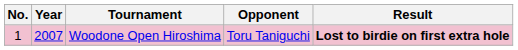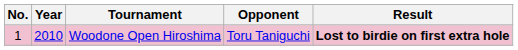 <table class="wikitable" style="font-size:95%;">
 <tr>
 <th>No.</th>
 <th>Year</th>
 <th>Tournament</th>
 <th>Opponent</th>
 <th>Result</th>
 </tr>
 <tr style="background:#F2C1D1;">
 <td align=center>1</td>
-<td><a href='#'>2007</a></td>
+<td><a href='#'>2010</a></td>
 <td><a href='#'>Woodone Open Hiroshima</a></td>
 <td> <a href='#'>Toru Taniguchi</a></td>
 <td><strong>Lost to birdie on first extra hole</strong></td>
 </tr>
 </table>
